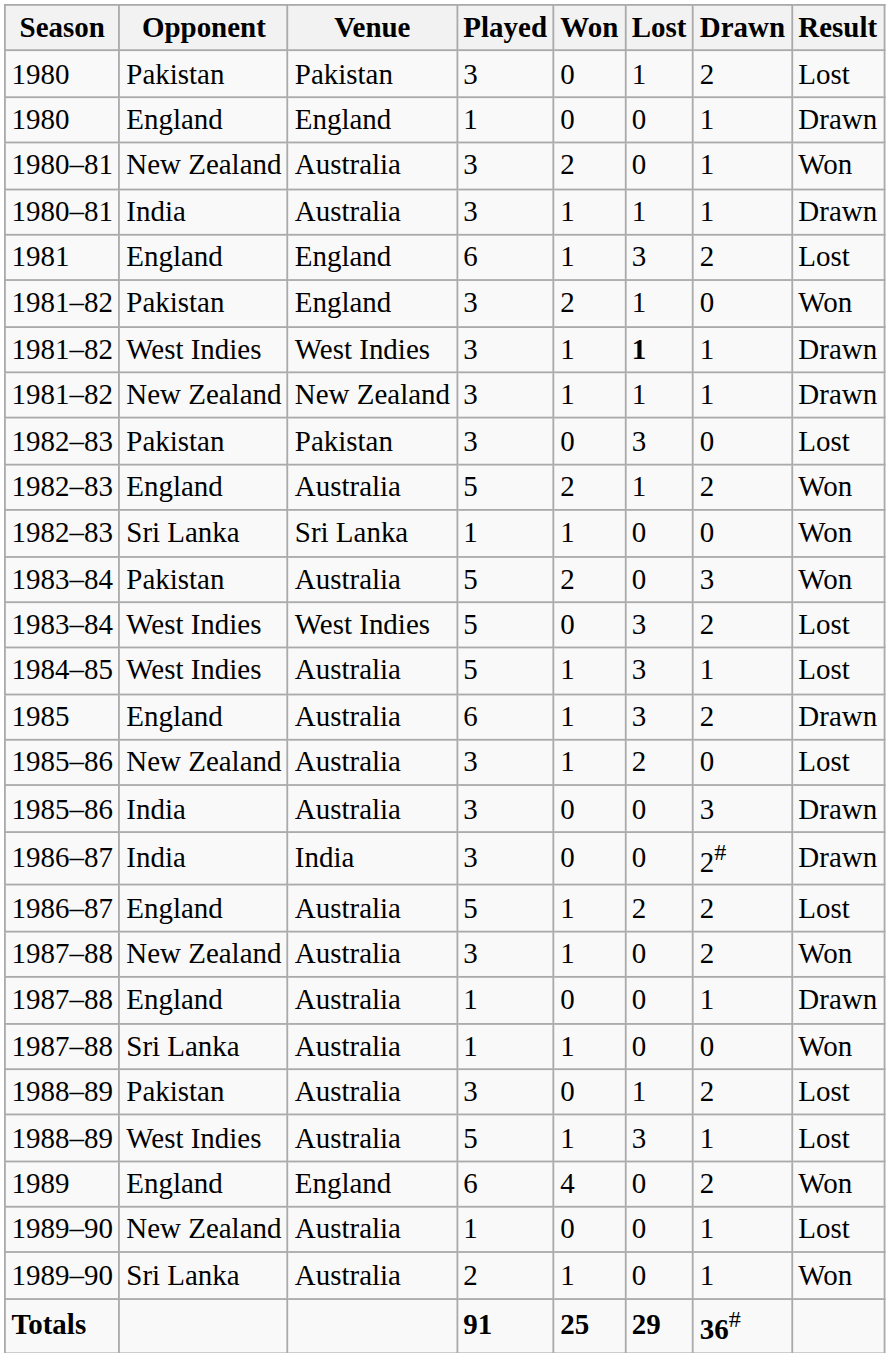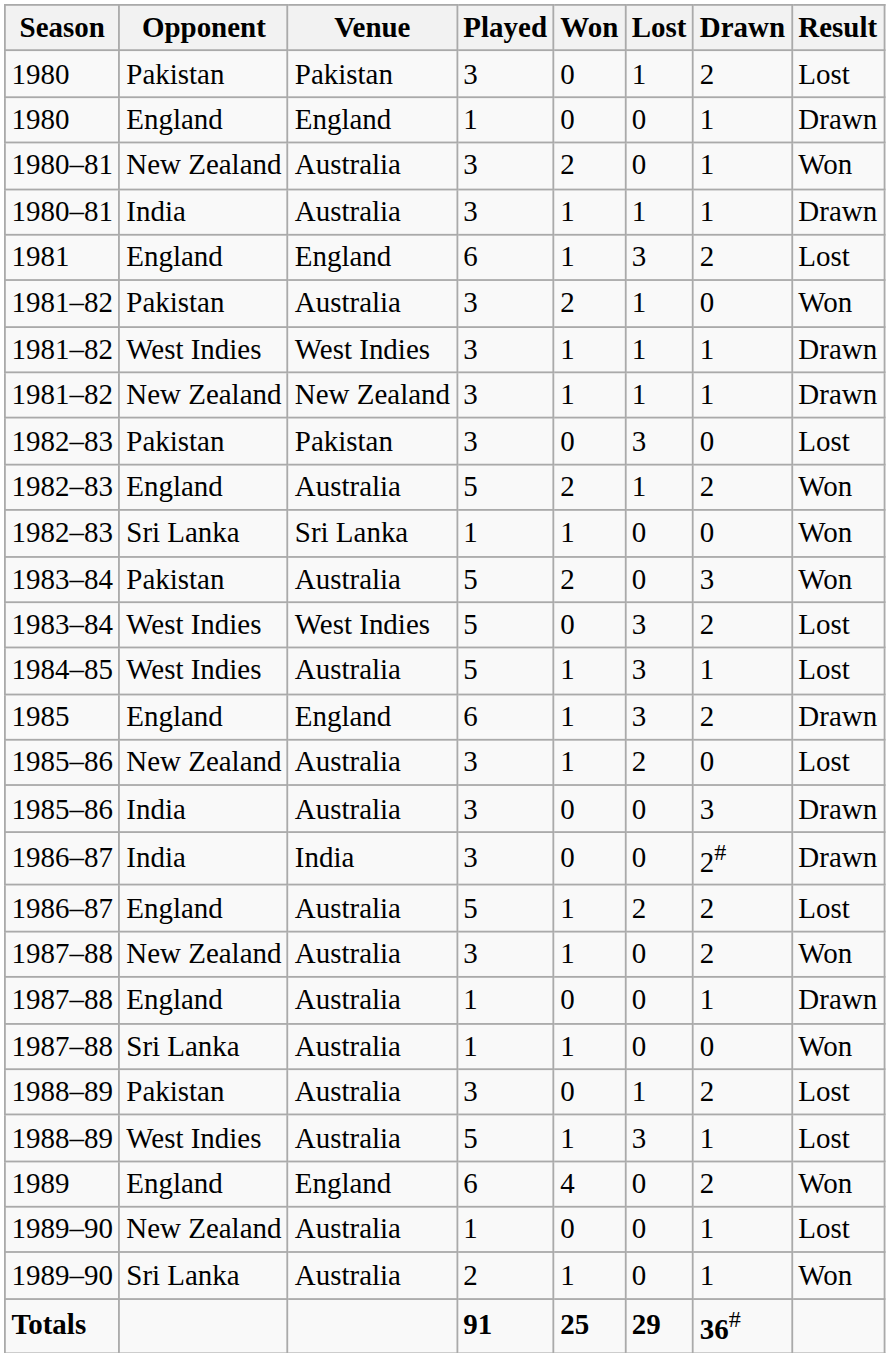 <table class="wikitable">
 <tr style="background:#efefef;">
 <th>Season</th>
 <th>Opponent</th>
 <th>Venue</th>
 <th>Played</th>
 <th>Won</th>
 <th>Lost</th>
 <th>Drawn</th>
 <th>Result</th>
 </tr>
 <tr>
 <td>1980</td>
 <td>Pakistan</td>
 <td>Pakistan</td>
 <td>3</td>
 <td>0</td>
 <td>1</td>
 <td>2</td>
 <td>Lost</td>
 </tr>
 <tr>
 <td>1980</td>
 <td>England</td>
 <td>England</td>
 <td>1</td>
 <td>0</td>
 <td>0</td>
 <td>1</td>
 <td>Drawn</td>
 </tr>
 <tr>
 <td>1980–81</td>
 <td>New Zealand</td>
 <td>Australia</td>
 <td>3</td>
 <td>2</td>
 <td>0</td>
 <td>1</td>
 <td>Won</td>
 </tr>
 <tr>
 <td>1980–81</td>
 <td>India</td>
 <td>Australia</td>
 <td>3</td>
 <td>1</td>
 <td>1</td>
 <td>1</td>
 <td>Drawn</td>
 </tr>
 <tr>
 <td>1981</td>
 <td>England</td>
 <td>England</td>
 <td>6</td>
 <td>1</td>
 <td>3</td>
 <td>2</td>
 <td>Lost</td>
 </tr>
 <tr>
 <td>1981–82</td>
 <td>Pakistan</td>
-<td>England</td>
+<td>Australia</td>
 <td>3</td>
 <td>2</td>
 <td>1</td>
 <td>0</td>
 <td>Won</td>
 </tr>
 <tr>
 <td>1981–82</td>
 <td>West Indies</td>
 <td>West Indies</td>
 <td>3</td>
 <td>1</td>
-<td><strong>1</strong></td>
+<td>1</td>
 <td>1</td>
 <td>Drawn</td>
 </tr>
 <tr>
 <td>1981–82</td>
 <td>New Zealand</td>
 <td>New Zealand</td>
 <td>3</td>
 <td>1</td>
 <td>1</td>
 <td>1</td>
 <td>Drawn</td>
 </tr>
 <tr>
 <td>1982–83</td>
 <td>Pakistan</td>
 <td>Pakistan</td>
 <td>3</td>
 <td>0</td>
 <td>3</td>
 <td>0</td>
 <td>Lost</td>
 </tr>
 <tr>
 <td>1982–83</td>
 <td>England</td>
 <td>Australia</td>
 <td>5</td>
 <td>2</td>
 <td>1</td>
 <td>2</td>
 <td>Won</td>
 </tr>
 <tr>
 <td>1982–83</td>
 <td>Sri Lanka</td>
 <td>Sri Lanka</td>
 <td>1</td>
 <td>1</td>
 <td>0</td>
 <td>0</td>
 <td>Won</td>
 </tr>
 <tr>
 <td>1983–84</td>
 <td>Pakistan</td>
 <td>Australia</td>
 <td>5</td>
 <td>2</td>
 <td>0</td>
 <td>3</td>
 <td>Won</td>
 </tr>
 <tr>
 <td>1983–84</td>
 <td>West Indies</td>
 <td>West Indies</td>
 <td>5</td>
 <td>0</td>
 <td>3</td>
 <td>2</td>
 <td>Lost</td>
 </tr>
 <tr>
 <td>1984–85</td>
 <td>West Indies</td>
 <td>Australia</td>
 <td>5</td>
 <td>1</td>
 <td>3</td>
 <td>1</td>
 <td>Lost</td>
 </tr>
 <tr>
 <td>1985</td>
 <td>England</td>
-<td>Australia</td>
+<td>England</td>
 <td>6</td>
 <td>1</td>
 <td>3</td>
 <td>2</td>
 <td>Drawn</td>
 </tr>
 <tr>
 <td>1985–86</td>
 <td>New Zealand</td>
 <td>Australia</td>
 <td>3</td>
 <td>1</td>
 <td>2</td>
 <td>0</td>
 <td>Lost</td>
 </tr>
 <tr>
 <td>1985–86</td>
 <td>India</td>
 <td>Australia</td>
 <td>3</td>
 <td>0</td>
 <td>0</td>
 <td>3</td>
 <td>Drawn</td>
 </tr>
 <tr>
 <td>1986–87</td>
 <td>India</td>
 <td>India</td>
 <td>3</td>
 <td>0</td>
 <td>0</td>
 <td>2<sup>#</sup></td>
 <td>Drawn</td>
 </tr>
 <tr>
 <td>1986–87</td>
 <td>England</td>
 <td>Australia</td>
 <td>5</td>
 <td>1</td>
 <td>2</td>
 <td>2</td>
 <td>Lost</td>
 </tr>
 <tr>
 <td>1987–88</td>
 <td>New Zealand</td>
 <td>Australia</td>
 <td>3</td>
 <td>1</td>
 <td>0</td>
 <td>2</td>
 <td>Won</td>
 </tr>
 <tr>
 <td>1987–88</td>
 <td>England</td>
 <td>Australia</td>
 <td>1</td>
 <td>0</td>
 <td>0</td>
 <td>1</td>
 <td>Drawn</td>
 </tr>
 <tr>
 <td>1987–88</td>
 <td>Sri Lanka</td>
 <td>Australia</td>
 <td>1</td>
 <td>1</td>
 <td>0</td>
 <td>0</td>
 <td>Won</td>
 </tr>
 <tr>
 <td>1988–89</td>
 <td>Pakistan</td>
 <td>Australia</td>
 <td>3</td>
 <td>0</td>
 <td>1</td>
 <td>2</td>
 <td>Lost</td>
 </tr>
 <tr>
 <td>1988–89</td>
 <td>West Indies</td>
 <td>Australia</td>
 <td>5</td>
 <td>1</td>
 <td>3</td>
 <td>1</td>
 <td>Lost</td>
 </tr>
 <tr>
 <td>1989</td>
 <td>England</td>
 <td>England</td>
 <td>6</td>
 <td>4</td>
 <td>0</td>
 <td>2</td>
 <td>Won</td>
 </tr>
 <tr>
 <td>1989–90</td>
 <td>New Zealand</td>
 <td>Australia</td>
 <td>1</td>
 <td>0</td>
 <td>0</td>
 <td>1</td>
 <td>Lost</td>
 </tr>
 <tr>
 <td>1989–90</td>
 <td>Sri Lanka</td>
 <td>Australia</td>
 <td>2</td>
 <td>1</td>
 <td>0</td>
 <td>1</td>
 <td>Won</td>
 </tr>
 <tr>
 <td><strong>Totals</strong></td>
 <td></td>
 <td></td>
 <td><strong>91</strong></td>
 <td><strong>25</strong></td>
 <td><strong>29</strong></td>
 <td><strong>36</strong><sup>#</sup></td>
 <td></td>
 </tr>
 </table>
